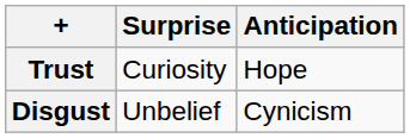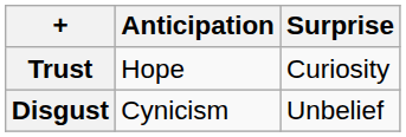 <table class="wikitable">
 <tr>
 <th>+</th>
+<th>Anticipation</th>
 <th>Surprise</th>
-<th>Anticipation</th>
 </tr>
 <tr>
 <th>Trust</th>
+<td>Hope</td>
 <td>Curiosity</td>
-<td>Hope</td>
 </tr>
 <tr>
 <th>Disgust</th>
+<td>Cynicism</td>
 <td>Unbelief</td>
-<td>Cynicism</td>
 </tr>
 </table>
